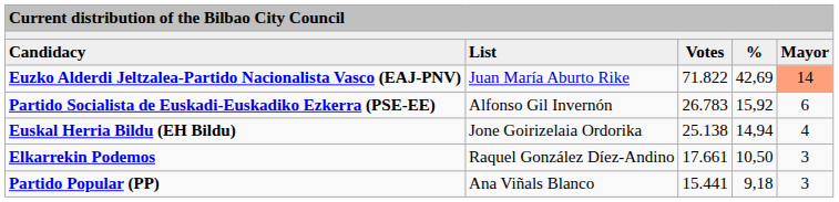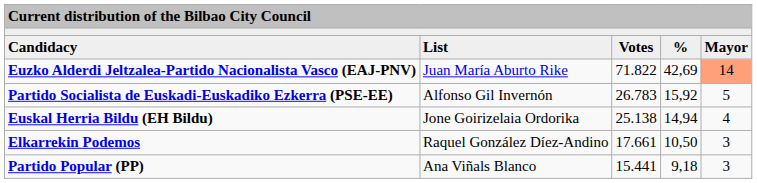 <table class="wikitable" border="1">
 <tr>
 <td colspan="5" bgcolor="#C0C0C0"><strong>Current distribution of the Bilbao City Council</strong></td>
 </tr>
 <tr>
 <td colspan="5" bgcolor="#EFEFEF"><strong>    </strong></td>
 </tr>
 <tr>
 <td bgcolor="#EFEFEF"><strong>Candidacy</strong></td>
 <td bgcolor="#EFEFEF"><strong>List</strong></td>
 <td align="center" bgcolor="#EFEFEF"><strong>Votes</strong></td>
 <td align="center" bgcolor="#EFEFEF"><strong>%</strong></td>
 <td bgcolor="#EFEFEF"><strong>Mayor</strong></td>
 </tr>
 <tr>
 <td><strong><a href='#'>Euzko Alderdi Jeltzalea-Partido Nacionalista Vasco</a> (EAJ-PNV)</strong></td>
 <td><a href='#'>Juan María Aburto Rike</a></td>
 <td align="right">71.822</td>
 <td align="right">42,69</td>
 <td align="center" style="background: lightsalmon;">14</td>
 </tr>
 <tr>
 <td><strong><a href='#'>Partido Socialista de Euskadi-Euskadiko Ezkerra</a> (PSE-EE)</strong></td>
 <td>Alfonso Gil Invernón</td>
 <td align="right">26.783</td>
 <td align="right">15,92</td>
-<td align="center">6</td>
+<td align="center">5</td>
 </tr>
 <tr>
 <td><strong><a href='#'>Euskal Herria Bildu</a> (EH Bildu)</strong></td>
 <td>Jone Goirizelaia Ordorika</td>
 <td align="right">25.138</td>
 <td align="right">14,94</td>
 <td align="center">4</td>
 </tr>
 <tr>
 <td><strong><a href='#'>Elkarrekin Podemos</a></strong></td>
 <td>Raquel González Díez-Andino</td>
 <td align="right">17.661</td>
 <td align="right">10,50</td>
 <td align="center">3</td>
 </tr>
 <tr>
 <td><strong><a href='#'>Partido Popular</a> (PP)</strong></td>
 <td>Ana Viñals Blanco</td>
 <td align="right">15.441</td>
 <td align="right">9,18</td>
 <td align="center">3</td>
 </tr>
 </table>
